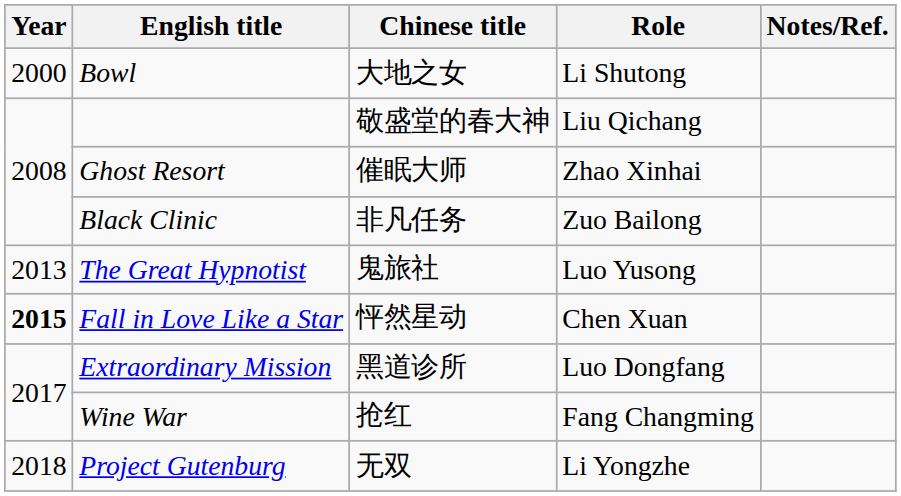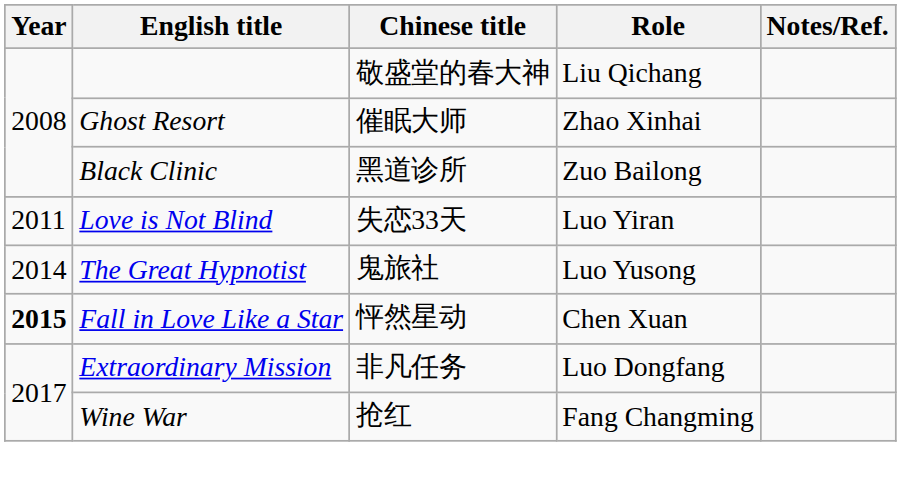 <table class="wikitable">
 <tr>
 <th>Year</th>
 <th>English title</th>
 <th>Chinese title</th>
 <th>Role</th>
 <th>Notes/Ref.</th>
-</tr>
-<tr>
-<td>2000</td>
-<td><em>Bowl</em></td>
-<td>大地之女</td>
-<td>Li Shutong</td>
-<td></td>
 </tr>
 <tr>
 <td rowspan=3>2008</td>
 <td></td>
 <td>敬盛堂的春大神</td>
 <td>Liu Qichang</td>
 <td></td>
 </tr>
 <tr>
 <td><em>Ghost Resort</em></td>
 <td>催眠大师</td>
 <td>Zhao Xinhai</td>
 <td></td>
 </tr>
 <tr>
 <td><em>Black Clinic</em></td>
-<td>非凡任务</td>
+<td>黑道诊所</td>
 <td>Zuo Bailong</td>
 <td></td>
 </tr>
 <tr>
-<td>2013</td>
+<td>2011</td>
+<td><em><a href='#'>Love is Not Blind</a></em></td>
+<td>失恋33天</td>
+<td>Luo Yiran</td>
+<td></td>
+</tr>
+<tr>
+<td>2014</td>
 <td><em><a href='#'>The Great Hypnotist</a></em></td>
 <td>鬼旅社</td>
 <td>Luo Yusong</td>
 <td></td>
 </tr>
 <tr>
 <td><strong>2015</strong></td>
 <td><em><a href='#'>Fall in Love Like a Star</a></em></td>
 <td>怦然星动</td>
 <td>Chen Xuan</td>
 <td></td>
 </tr>
 <tr>
 <td rowspan=2>2017</td>
 <td><em><a href='#'>Extraordinary Mission</a></em></td>
-<td>黑道诊所</td>
+<td>非凡任务</td>
 <td>Luo Dongfang</td>
 <td></td>
 </tr>
 <tr>
 <td><em>Wine War</em></td>
 <td>抢红</td>
 <td>Fang Changming</td>
 <td></td>
 </tr>
-<tr>
-<td>2018</td>
-<td><em><a href='#'>Project Gutenburg</a></em></td>
-<td>无双</td>
-<td>Li Yongzhe</td>
-<td></td>
-</tr>
 </table>
